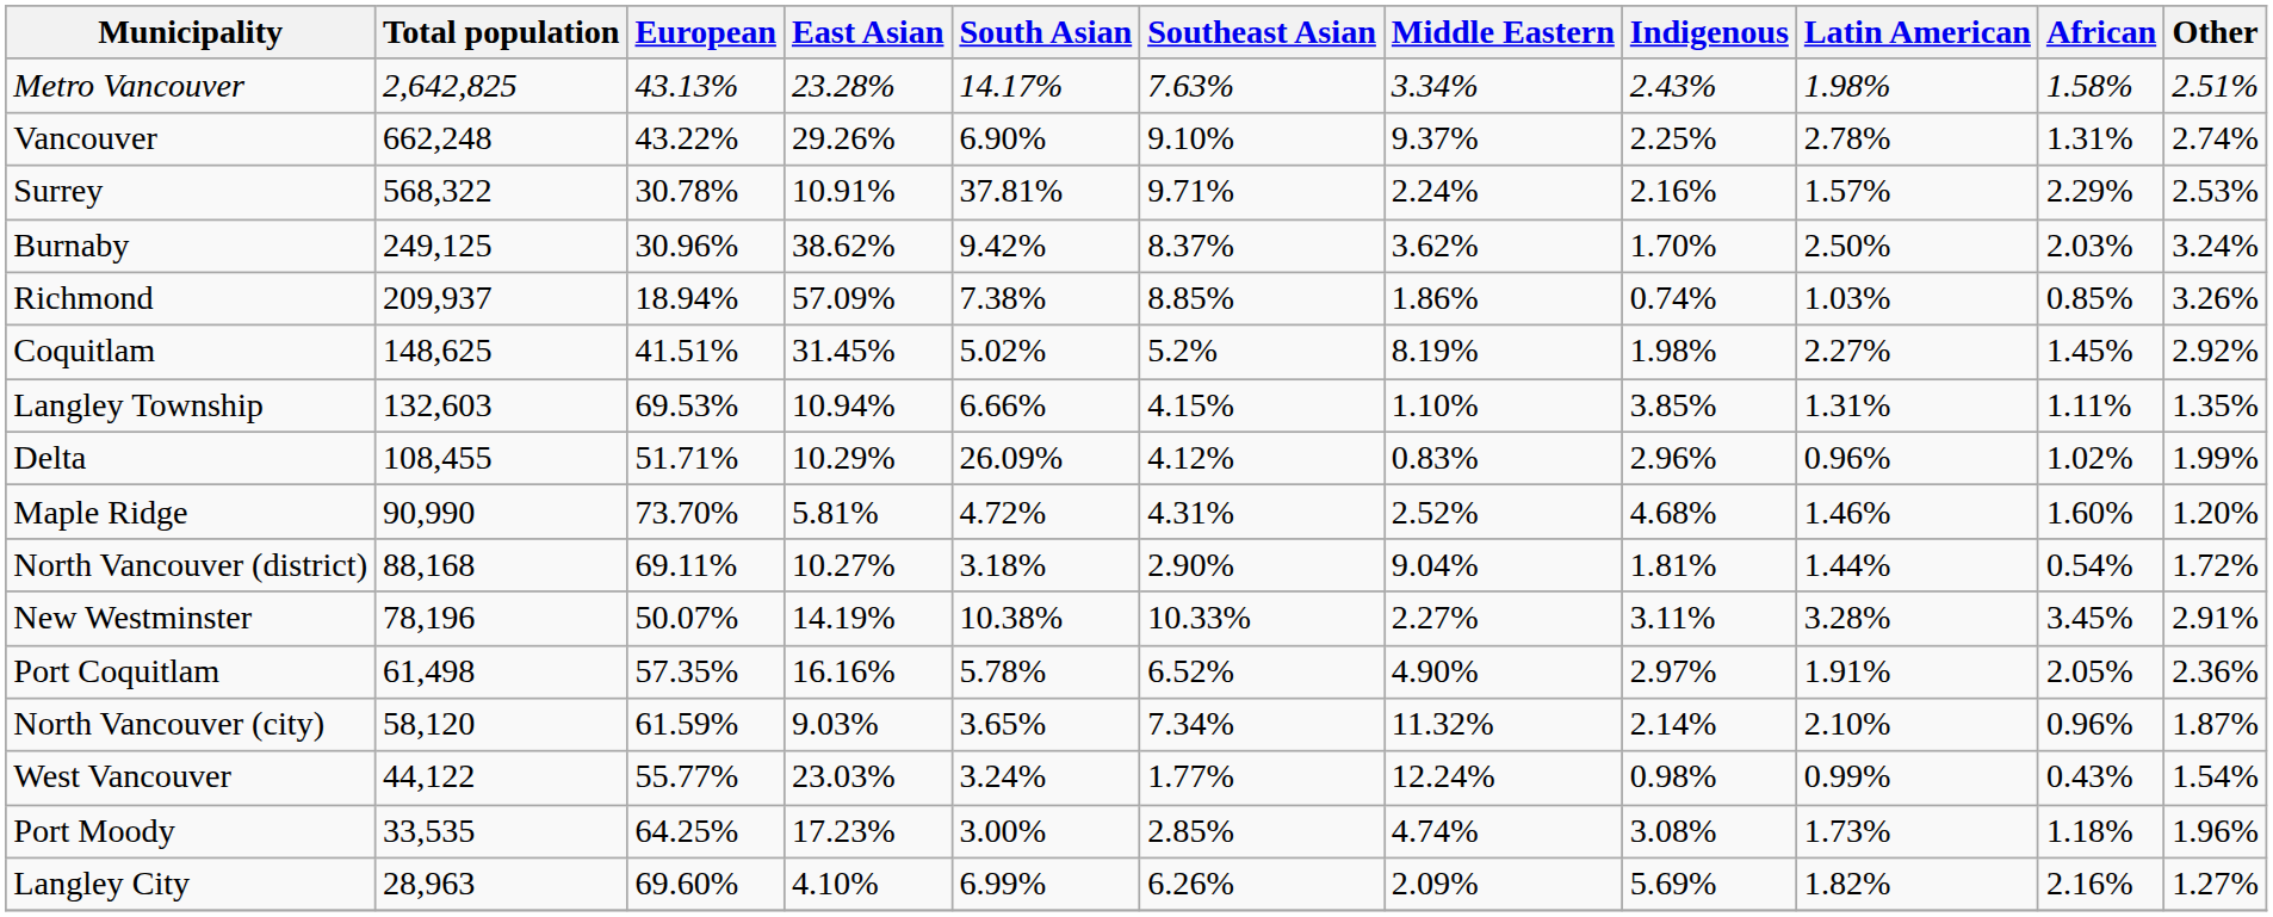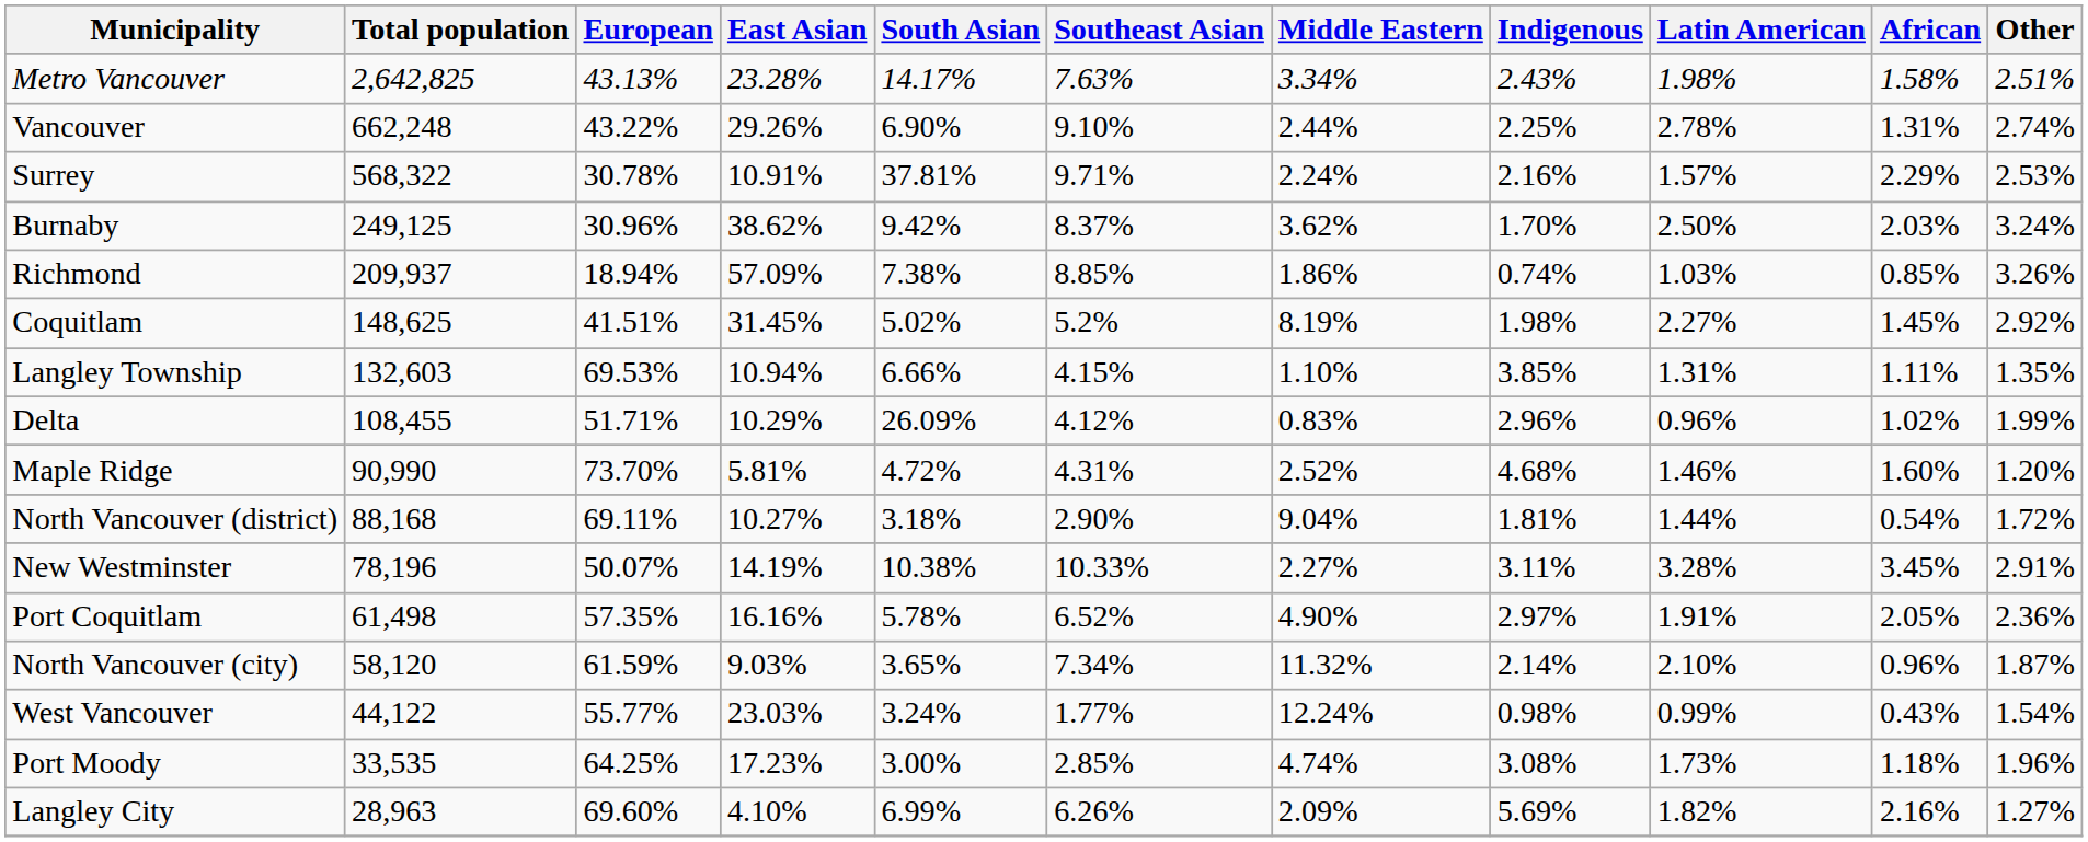 <table class="wikitable sortable">
 <tr>
 <th>Municipality</th>
 <th>Total population</th>
 <th><a href='#'>European</a></th>
 <th><a href='#'>East Asian</a></th>
 <th><a href='#'>South Asian</a></th>
 <th><a href='#'>Southeast Asian</a></th>
 <th><a href='#'>Middle Eastern</a></th>
 <th><a href='#'>Indigenous</a></th>
 <th><a href='#'>Latin American</a></th>
 <th><a href='#'>African</a></th>
 <th>Other</th>
 </tr>
 <tr>
 <td><em>Metro Vancouver</em></td>
 <td><em>2,642,825</em></td>
 <td><em>43.13%</em></td>
 <td><em>23.28%</em></td>
 <td><em>14.17%</em></td>
 <td><em>7.63%</em></td>
 <td><em>3.34%</em></td>
 <td><em>2.43%</em></td>
 <td><em>1.98%</em></td>
 <td><em>1.58%</em></td>
 <td><em>2.51%</em></td>
 </tr>
 <tr>
 <td>Vancouver</td>
 <td>662,248</td>
 <td>43.22%</td>
 <td>29.26%</td>
 <td>6.90%</td>
 <td>9.10%</td>
-<td>9.37%</td>
+<td>2.44%</td>
 <td>2.25%</td>
 <td>2.78%</td>
 <td>1.31%</td>
 <td>2.74%</td>
 </tr>
 <tr>
 <td>Surrey</td>
 <td>568,322</td>
 <td>30.78%</td>
 <td>10.91%</td>
 <td>37.81%</td>
 <td>9.71%</td>
 <td>2.24%</td>
 <td>2.16%</td>
 <td>1.57%</td>
 <td>2.29%</td>
 <td>2.53%</td>
 </tr>
 <tr>
 <td>Burnaby</td>
 <td>249,125</td>
 <td>30.96%</td>
 <td>38.62%</td>
 <td>9.42%</td>
 <td>8.37%</td>
 <td>3.62%</td>
 <td>1.70%</td>
 <td>2.50%</td>
 <td>2.03%</td>
 <td>3.24%</td>
 </tr>
 <tr>
 <td>Richmond</td>
 <td>209,937</td>
 <td>18.94%</td>
 <td>57.09%</td>
 <td>7.38%</td>
 <td>8.85%</td>
 <td>1.86%</td>
 <td>0.74%</td>
 <td>1.03%</td>
 <td>0.85%</td>
 <td>3.26%</td>
 </tr>
 <tr>
 <td>Coquitlam</td>
 <td>148,625</td>
 <td>41.51%</td>
 <td>31.45%</td>
 <td>5.02%</td>
 <td>5.2%</td>
 <td>8.19%</td>
 <td>1.98%</td>
 <td>2.27%</td>
 <td>1.45%</td>
 <td>2.92%</td>
 </tr>
 <tr>
 <td>Langley Township</td>
 <td>132,603</td>
 <td>69.53%</td>
 <td>10.94%</td>
 <td>6.66%</td>
 <td>4.15%</td>
 <td>1.10%</td>
 <td>3.85%</td>
 <td>1.31%</td>
 <td>1.11%</td>
 <td>1.35%</td>
 </tr>
 <tr>
 <td>Delta</td>
 <td>108,455</td>
 <td>51.71%</td>
 <td>10.29%</td>
 <td>26.09%</td>
 <td>4.12%</td>
 <td>0.83%</td>
 <td>2.96%</td>
 <td>0.96%</td>
 <td>1.02%</td>
 <td>1.99%</td>
 </tr>
 <tr>
 <td>Maple Ridge</td>
 <td>90,990</td>
 <td>73.70%</td>
 <td>5.81%</td>
 <td>4.72%</td>
 <td>4.31%</td>
 <td>2.52%</td>
 <td>4.68%</td>
 <td>1.46%</td>
 <td>1.60%</td>
 <td>1.20%</td>
 </tr>
 <tr>
 <td>North Vancouver (district)</td>
 <td>88,168</td>
 <td>69.11%</td>
 <td>10.27%</td>
 <td>3.18%</td>
 <td>2.90%</td>
 <td>9.04%</td>
 <td>1.81%</td>
 <td>1.44%</td>
 <td>0.54%</td>
 <td>1.72%</td>
 </tr>
 <tr>
 <td>New Westminster</td>
 <td>78,196</td>
 <td>50.07%</td>
 <td>14.19%</td>
 <td>10.38%</td>
 <td>10.33%</td>
 <td>2.27%</td>
 <td>3.11%</td>
 <td>3.28%</td>
 <td>3.45%</td>
 <td>2.91%</td>
 </tr>
 <tr>
 <td>Port Coquitlam</td>
 <td>61,498</td>
 <td>57.35%</td>
 <td>16.16%</td>
 <td>5.78%</td>
 <td>6.52%</td>
 <td>4.90%</td>
 <td>2.97%</td>
 <td>1.91%</td>
 <td>2.05%</td>
 <td>2.36%</td>
 </tr>
 <tr>
 <td>North Vancouver (city)</td>
 <td>58,120</td>
 <td>61.59%</td>
 <td>9.03%</td>
 <td>3.65%</td>
 <td>7.34%</td>
 <td>11.32%</td>
 <td>2.14%</td>
 <td>2.10%</td>
 <td>0.96%</td>
 <td>1.87%</td>
 </tr>
 <tr>
 <td>West Vancouver</td>
 <td>44,122</td>
 <td>55.77%</td>
 <td>23.03%</td>
 <td>3.24%</td>
 <td>1.77%</td>
 <td>12.24%</td>
 <td>0.98%</td>
 <td>0.99%</td>
 <td>0.43%</td>
 <td>1.54%</td>
 </tr>
 <tr>
 <td>Port Moody</td>
 <td>33,535</td>
 <td>64.25%</td>
 <td>17.23%</td>
 <td>3.00%</td>
 <td>2.85%</td>
 <td>4.74%</td>
 <td>3.08%</td>
 <td>1.73%</td>
 <td>1.18%</td>
 <td>1.96%</td>
 </tr>
 <tr>
 <td>Langley City</td>
 <td>28,963</td>
 <td>69.60%</td>
 <td>4.10%</td>
 <td>6.99%</td>
 <td>6.26%</td>
 <td>2.09%</td>
 <td>5.69%</td>
 <td>1.82%</td>
 <td>2.16%</td>
 <td>1.27%</td>
 </tr>
 <tr>
 </tr>
 </table>
